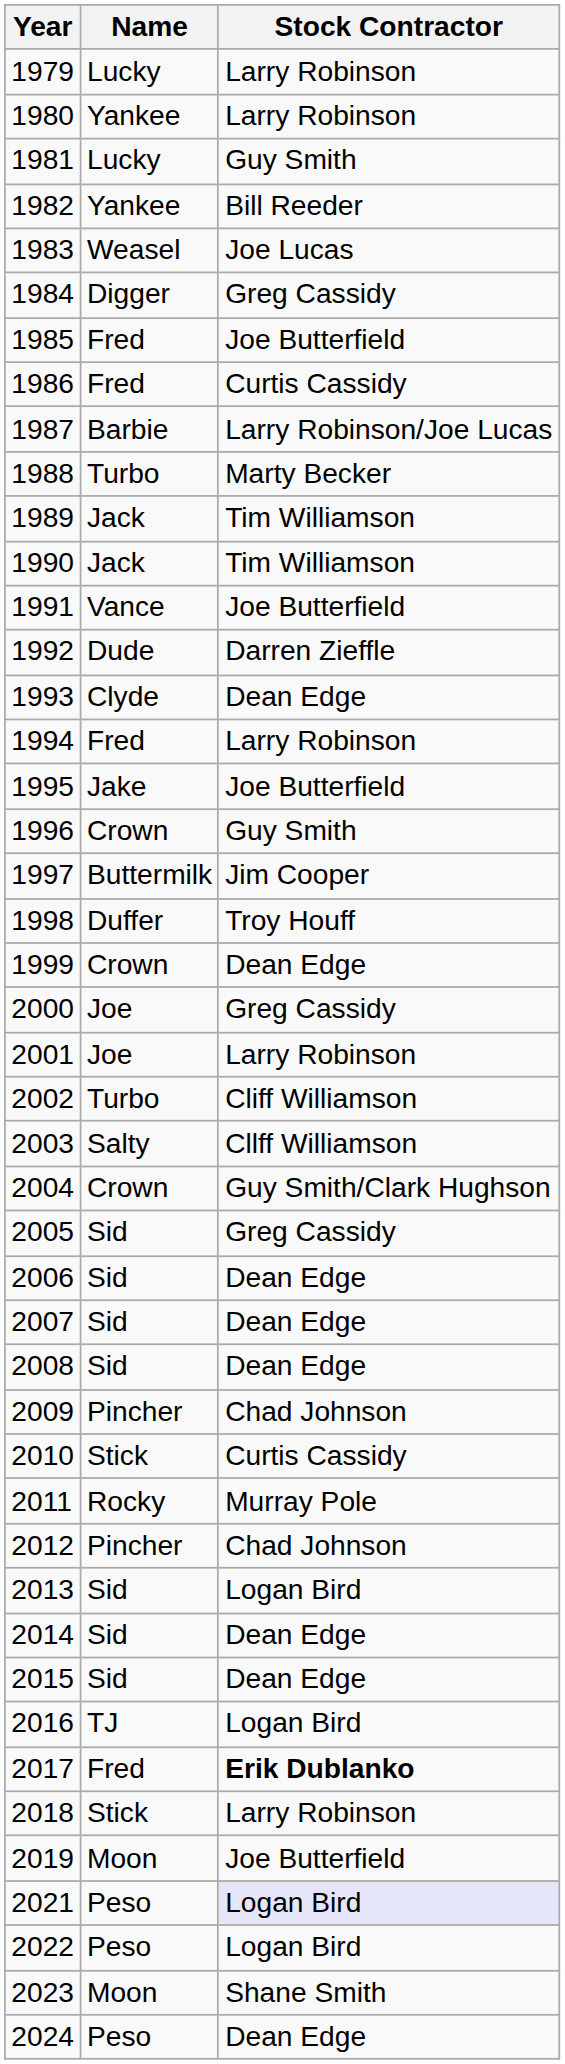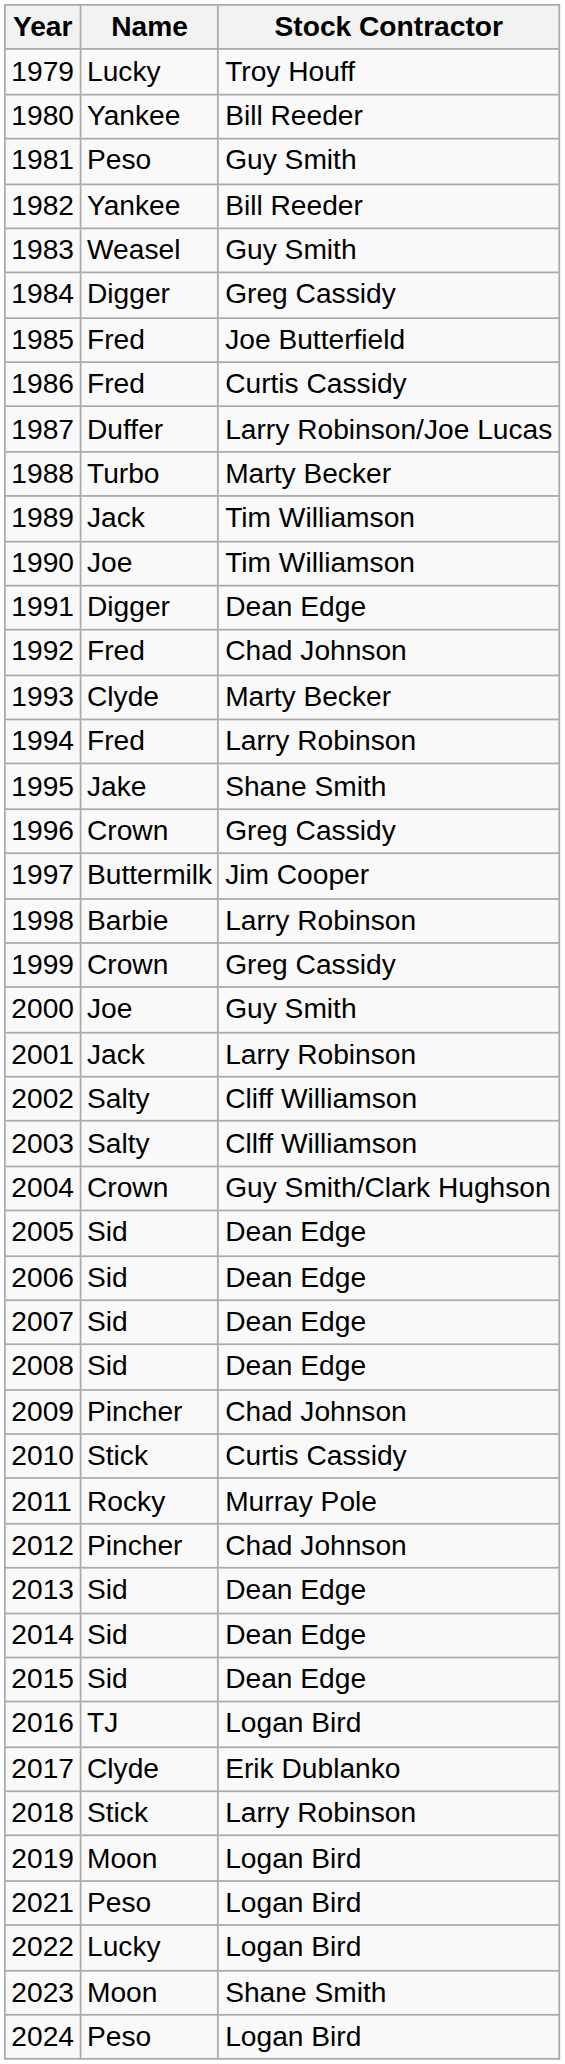 <table class="wikitable">
 <tr>
 <th>Year</th>
 <th>Name</th>
 <th>Stock Contractor</th>
 </tr>
 <tr>
 <td>1979</td>
 <td>Lucky</td>
-<td>Larry Robinson</td>
+<td>Troy Houff</td>
 </tr>
 <tr>
 <td>1980</td>
 <td>Yankee</td>
-<td>Larry Robinson</td>
+<td>Bill Reeder</td>
 </tr>
 <tr>
 <td>1981</td>
-<td>Lucky</td>
+<td>Peso</td>
 <td>Guy Smith</td>
 </tr>
 <tr>
 <td>1982</td>
 <td>Yankee</td>
 <td>Bill Reeder</td>
 </tr>
 <tr>
 <td>1983</td>
 <td>Weasel</td>
-<td>Joe Lucas</td>
+<td>Guy Smith</td>
 </tr>
 <tr>
 <td>1984</td>
 <td>Digger</td>
 <td>Greg Cassidy</td>
 </tr>
 <tr>
 <td>1985</td>
 <td>Fred</td>
 <td>Joe Butterfield</td>
 </tr>
 <tr>
 <td>1986</td>
 <td>Fred</td>
 <td>Curtis Cassidy</td>
 </tr>
 <tr>
 <td>1987</td>
-<td>Barbie</td>
+<td>Duffer</td>
 <td>Larry Robinson/Joe Lucas</td>
 </tr>
 <tr>
 <td>1988</td>
 <td>Turbo</td>
 <td>Marty Becker</td>
 </tr>
 <tr>
 <td>1989</td>
 <td>Jack</td>
 <td>Tim Williamson</td>
 </tr>
 <tr>
 <td>1990</td>
-<td>Jack</td>
+<td>Joe</td>
 <td>Tim Williamson</td>
 </tr>
 <tr>
 <td>1991</td>
-<td>Vance</td>
-<td>Joe Butterfield</td>
+<td>Digger</td>
+<td>Dean Edge</td>
 </tr>
 <tr>
 <td>1992</td>
-<td>Dude</td>
-<td>Darren Zieffle</td>
+<td>Fred</td>
+<td>Chad Johnson</td>
 </tr>
 <tr>
 <td>1993</td>
 <td>Clyde</td>
-<td>Dean Edge</td>
+<td>Marty Becker</td>
 </tr>
 <tr>
 <td>1994</td>
 <td>Fred</td>
 <td>Larry Robinson</td>
 </tr>
 <tr>
 <td>1995</td>
 <td>Jake</td>
-<td>Joe Butterfield</td>
+<td>Shane Smith</td>
 </tr>
 <tr>
 <td>1996</td>
 <td>Crown</td>
-<td>Guy Smith</td>
+<td>Greg Cassidy</td>
 </tr>
 <tr>
 <td>1997</td>
 <td>Buttermilk</td>
 <td>Jim Cooper</td>
 </tr>
 <tr>
 <td>1998</td>
-<td>Duffer</td>
-<td>Troy Houff</td>
+<td>Barbie</td>
+<td>Larry Robinson</td>
 </tr>
 <tr>
 <td>1999</td>
 <td>Crown</td>
-<td>Dean Edge</td>
+<td>Greg Cassidy</td>
 </tr>
 <tr>
 <td>2000</td>
 <td>Joe</td>
-<td>Greg Cassidy</td>
+<td>Guy Smith</td>
 </tr>
 <tr>
 <td>2001</td>
-<td>Joe</td>
+<td>Jack</td>
 <td>Larry Robinson</td>
 </tr>
 <tr>
 <td>2002</td>
-<td>Turbo</td>
+<td>Salty</td>
 <td>Cliff Williamson</td>
 </tr>
 <tr>
 <td>2003</td>
 <td>Salty</td>
 <td>Cllff Williamson</td>
 </tr>
 <tr>
 <td>2004</td>
 <td>Crown</td>
 <td>Guy Smith/Clark Hughson</td>
 </tr>
 <tr>
 <td>2005</td>
 <td>Sid</td>
-<td>Greg Cassidy</td>
+<td>Dean Edge</td>
 </tr>
 <tr>
 <td>2006</td>
 <td>Sid</td>
 <td>Dean Edge</td>
 </tr>
 <tr>
 <td>2007</td>
 <td>Sid</td>
 <td>Dean Edge</td>
 </tr>
 <tr>
 <td>2008</td>
 <td>Sid</td>
 <td>Dean Edge</td>
 </tr>
 <tr>
 <td>2009</td>
 <td>Pincher</td>
 <td>Chad Johnson</td>
 </tr>
 <tr>
 <td>2010</td>
 <td>Stick</td>
 <td>Curtis Cassidy</td>
 </tr>
 <tr>
 <td>2011</td>
 <td>Rocky</td>
 <td>Murray Pole</td>
 </tr>
 <tr>
 <td>2012</td>
 <td>Pincher</td>
 <td>Chad Johnson</td>
 </tr>
 <tr>
 <td>2013</td>
 <td>Sid</td>
-<td>Logan Bird</td>
+<td>Dean Edge</td>
 </tr>
 <tr>
 <td>2014</td>
 <td>Sid</td>
 <td>Dean Edge</td>
 </tr>
 <tr>
 <td>2015</td>
 <td>Sid</td>
 <td>Dean Edge</td>
 </tr>
 <tr>
 <td>2016</td>
 <td>TJ</td>
 <td>Logan Bird</td>
 </tr>
 <tr>
 <td>2017</td>
-<td>Fred</td>
-<td><strong>Erik Dublanko</strong></td>
+<td>Clyde</td>
+<td>Erik Dublanko</td>
 </tr>
 <tr>
 <td>2018</td>
 <td>Stick</td>
 <td>Larry Robinson</td>
 </tr>
 <tr>
 <td>2019</td>
 <td>Moon</td>
-<td>Joe Butterfield</td>
+<td>Logan Bird</td>
 </tr>
 <tr>
 <td>2021</td>
 <td>Peso</td>
-<td style="background: lavender;">Logan Bird</td>
+<td>Logan Bird</td>
 </tr>
 <tr>
 <td>2022</td>
-<td>Peso</td>
+<td>Lucky</td>
 <td>Logan Bird</td>
 </tr>
 <tr>
 <td>2023</td>
 <td>Moon</td>
 <td>Shane Smith</td>
 </tr>
 <tr>
 <td>2024</td>
 <td>Peso</td>
-<td>Dean Edge</td>
+<td>Logan Bird</td>
 </tr>
 </table>
